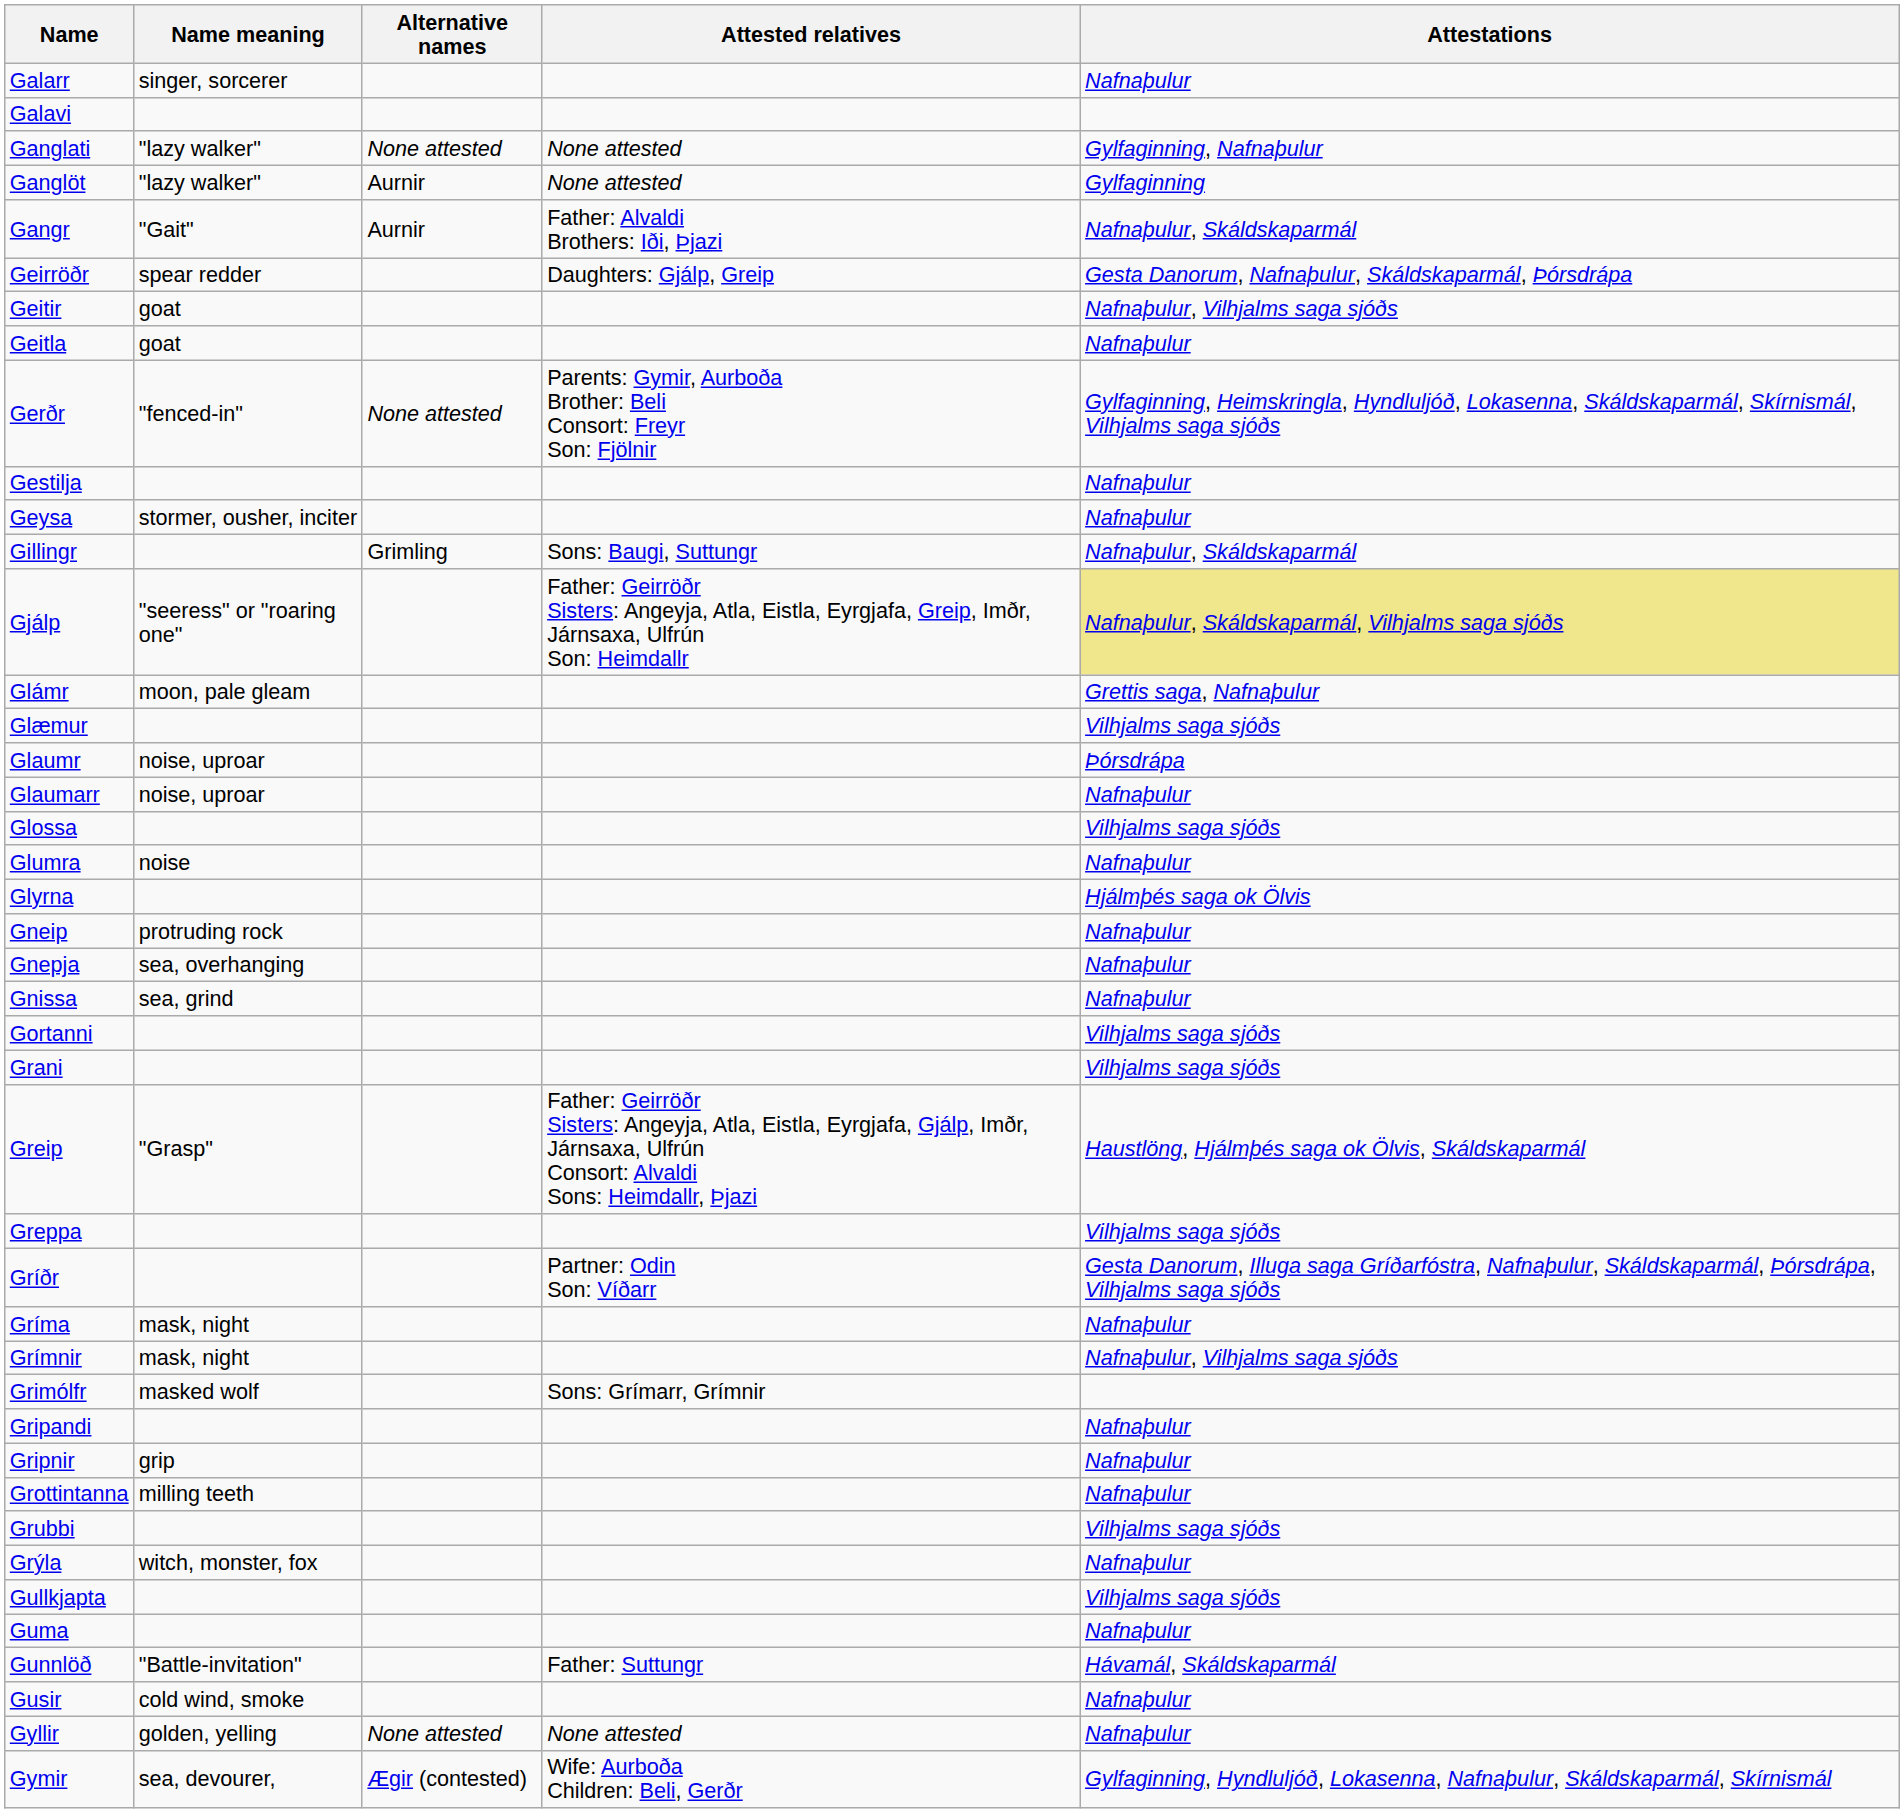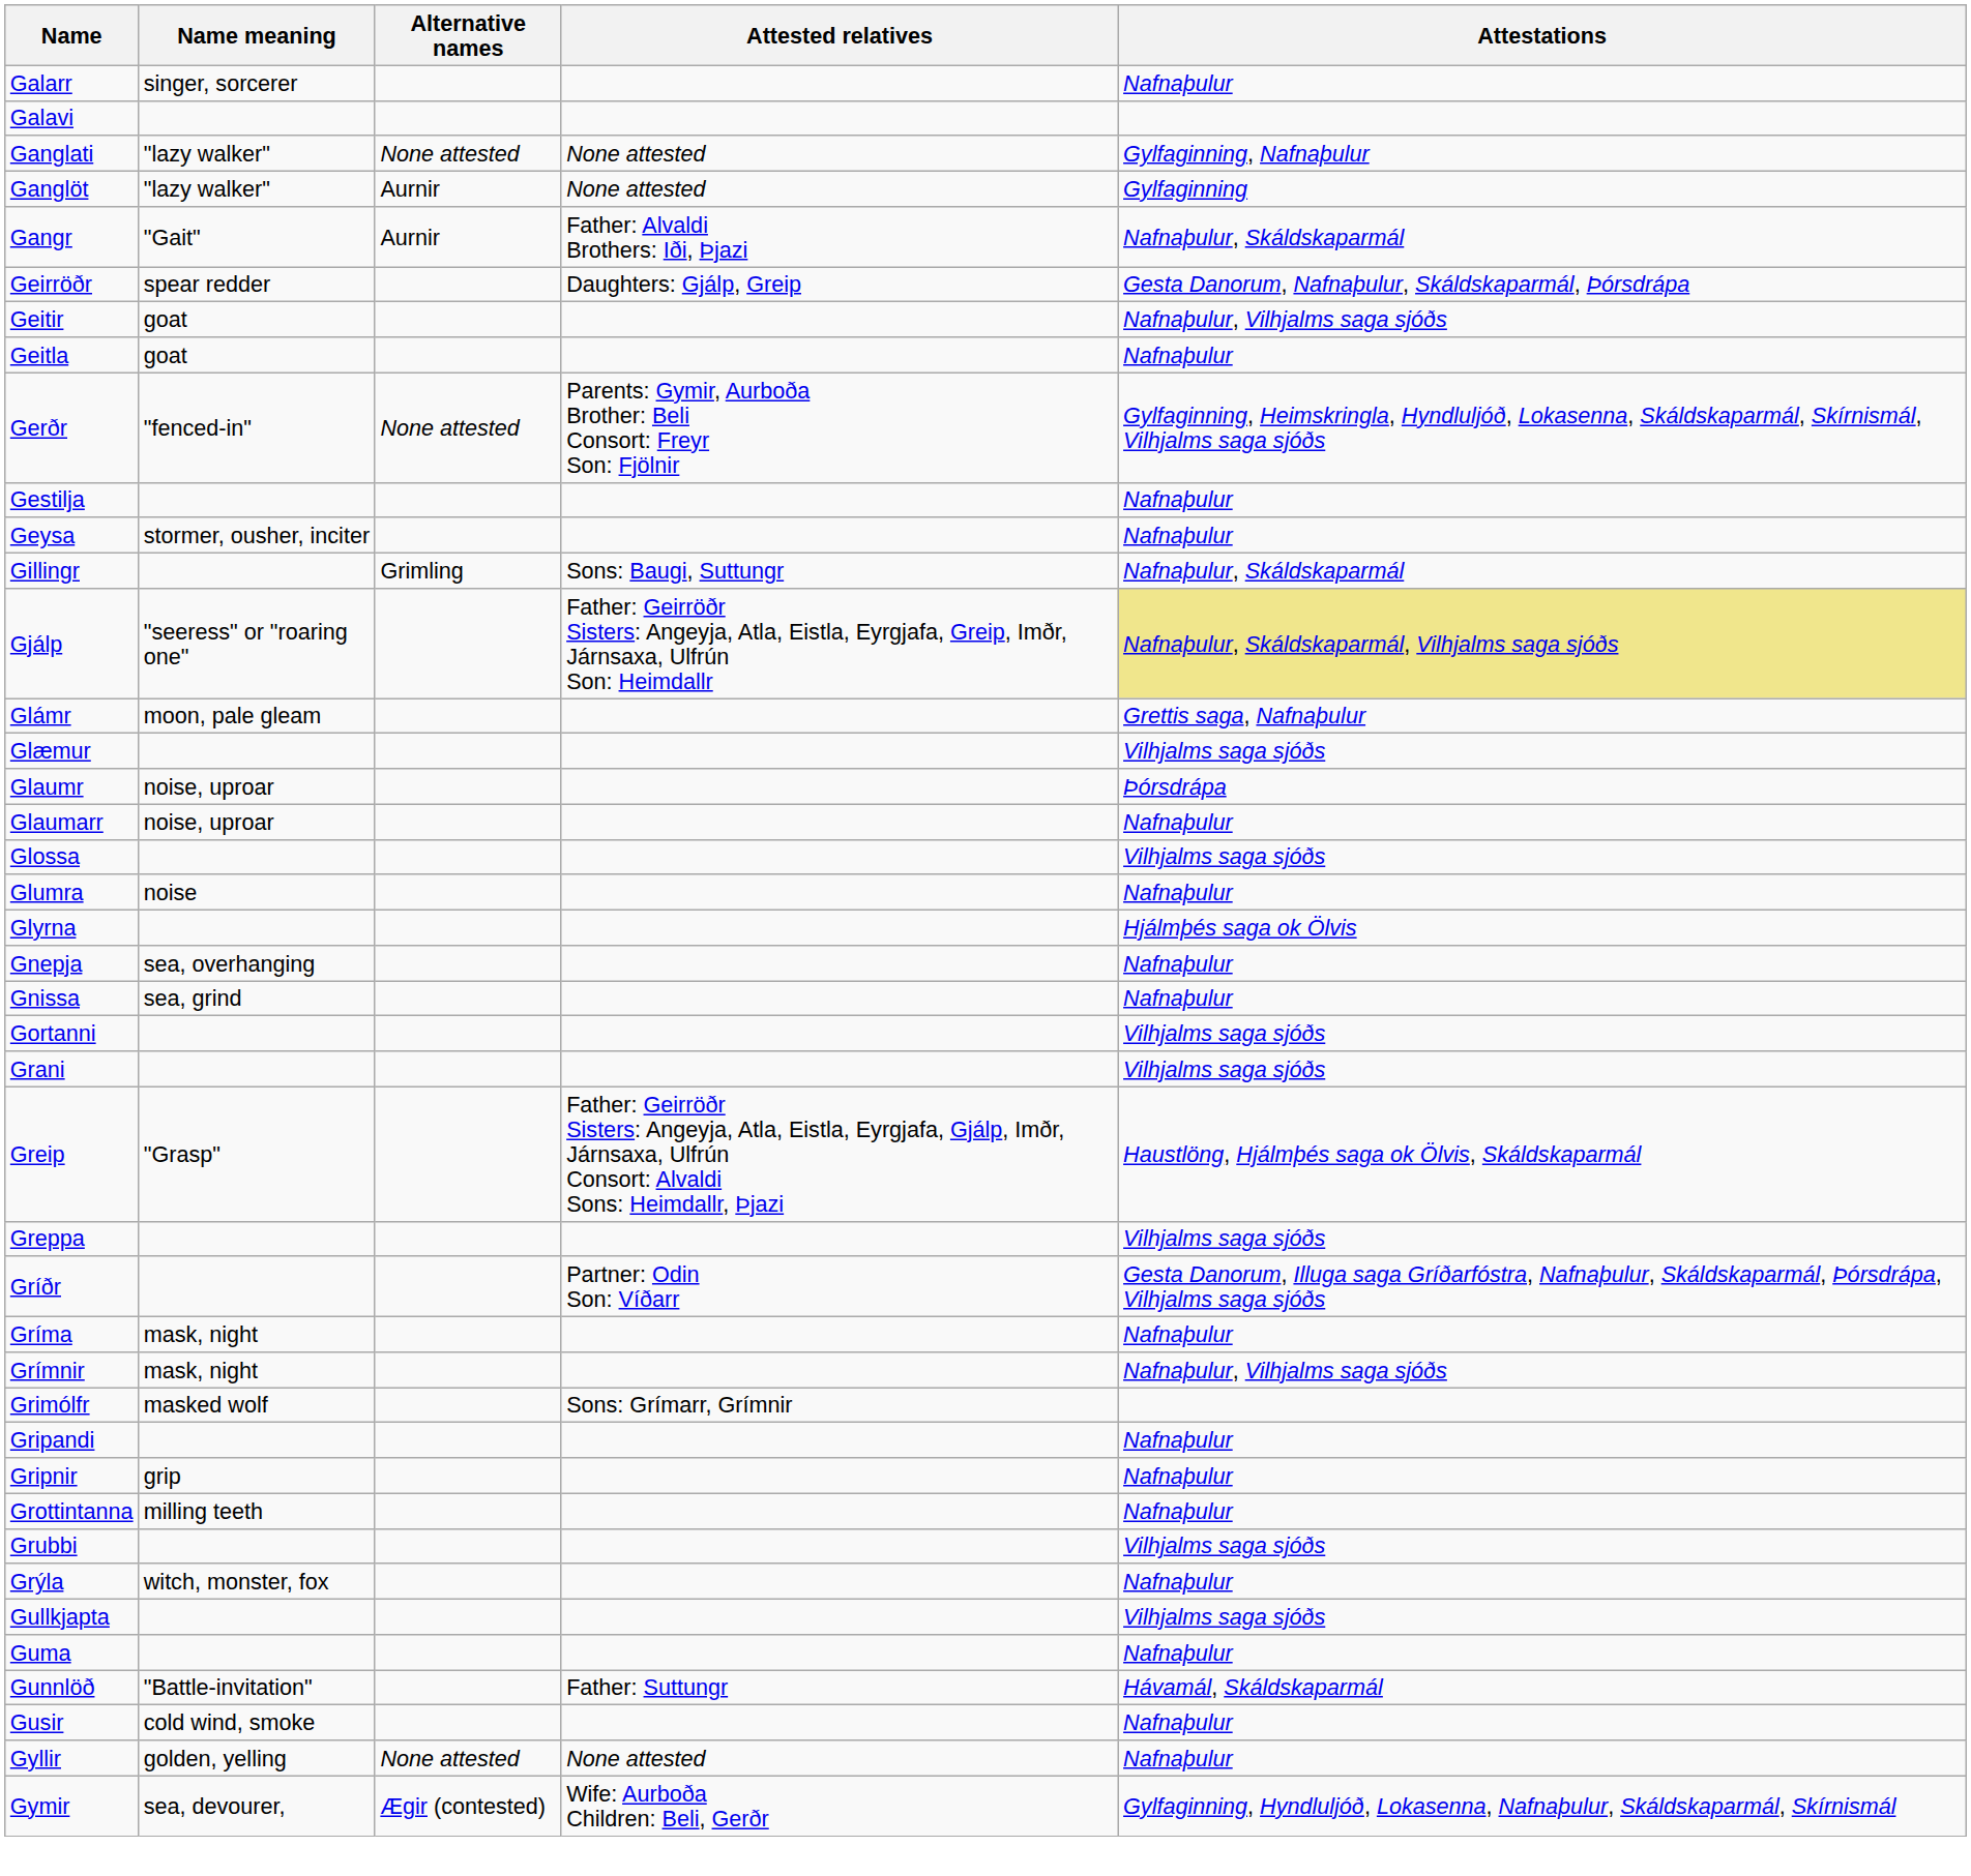 <table class="wikitable sortable" style="font-size: 90%; width: 100%">
 <tr>
 <th>Name</th>
 <th>Name meaning</th>
 <th>Alternative names</th>
 <th>Attested relatives</th>
 <th>Attestations</th>
 </tr>
 <tr>
 <td><a href='#'>Galarr</a></td>
 <td>singer, sorcerer</td>
 <td></td>
 <td></td>
 <td><em><a href='#'>Nafnaþulur</a></em></td>
 </tr>
 <tr>
 <td><a href='#'>Galavi</a></td>
 <td></td>
 <td></td>
 <td></td>
 <td></td>
 </tr>
 <tr>
 <td><a href='#'>Ganglati</a></td>
 <td>"lazy walker"</td>
 <td><em>None attested</em></td>
 <td><em>None attested</em></td>
 <td><em><a href='#'>Gylfaginning</a></em>, <em><a href='#'>Nafnaþulur</a></em></td>
 </tr>
 <tr>
 <td><a href='#'>Ganglöt</a></td>
 <td>"lazy walker"</td>
 <td>Aurnir</td>
 <td><em>None attested</em></td>
 <td><em><a href='#'>Gylfaginning</a></em></td>
 </tr>
 <tr>
 <td><a href='#'>Gangr</a></td>
 <td>"Gait"</td>
 <td>Aurnir</td>
 <td>Father: <a href='#'>Alvaldi</a> <br> Brothers: <a href='#'>Iði</a>, <a href='#'>Þjazi</a></td>
 <td><em><a href='#'>Nafnaþulur</a></em>, <em><a href='#'>Skáldskaparmál</a></em></td>
 </tr>
 <tr>
 <td><a href='#'>Geirröðr</a></td>
 <td>spear redder</td>
 <td></td>
 <td>Daughters: <a href='#'>Gjálp</a>, <a href='#'>Greip</a></td>
 <td><em><a href='#'>Gesta Danorum</a></em>, <em><a href='#'>Nafnaþulur</a></em>, <em><a href='#'>Skáldskaparmál</a></em>, <em><a href='#'>Þórsdrápa</a></em></td>
 </tr>
 <tr>
 <td><a href='#'>Geitir</a></td>
 <td>goat</td>
 <td></td>
 <td></td>
 <td><em><a href='#'>Nafnaþulur</a></em>, <em><a href='#'>Vilhjalms saga sjóðs</a></em></td>
 </tr>
 <tr>
 <td><a href='#'>Geitla</a></td>
 <td>goat</td>
 <td></td>
 <td></td>
 <td><em><a href='#'>Nafnaþulur</a></em></td>
 </tr>
 <tr>
 <td><a href='#'>Gerðr</a></td>
 <td>"fenced-in"</td>
 <td><em>None attested</em></td>
 <td>Parents: <a href='#'>Gymir</a>, <a href='#'>Aurboða</a> <br> Brother: <a href='#'>Beli</a> <br> Consort: <a href='#'>Freyr</a> <br> Son: <a href='#'>Fjölnir</a></td>
 <td><em><a href='#'>Gylfaginning</a></em>, <em><a href='#'>Heimskringla</a></em>, <em><a href='#'>Hyndluljóð</a></em>, <em><a href='#'>Lokasenna</a></em>, <em><a href='#'>Skáldskaparmál</a></em>, <em><a href='#'>Skírnismál</a></em>, <em><a href='#'>Vilhjalms saga sjóðs</a></em></td>
 </tr>
 <tr>
 <td><a href='#'>Gestilja</a></td>
 <td></td>
 <td></td>
 <td></td>
 <td><em><a href='#'>Nafnaþulur</a></em></td>
 </tr>
 <tr>
 <td><a href='#'>Geysa</a></td>
 <td>stormer, ousher, inciter</td>
 <td></td>
 <td></td>
 <td><em><a href='#'>Nafnaþulur</a></em></td>
 </tr>
 <tr>
 <td><a href='#'>Gillingr</a></td>
 <td></td>
 <td>Grimling</td>
 <td>Sons: <a href='#'>Baugi</a>, <a href='#'>Suttungr</a></td>
 <td><em><a href='#'>Nafnaþulur</a></em>, <em><a href='#'>Skáldskaparmál</a></em></td>
 </tr>
 <tr>
 <td><a href='#'>Gjálp</a></td>
 <td>"seeress" or "roaring one"</td>
 <td></td>
 <td>Father: <a href='#'>Geirröðr</a> <br> <a href='#'>Sisters</a>:  Angeyja, Atla, Eistla, Eyrgjafa, <a href='#'>Greip</a>, Imðr, Járnsaxa, Ulfrún <br> Son: <a href='#'>Heimdallr</a></td>
 <td style="background: khaki;"><em><a href='#'>Nafnaþulur</a></em>, <em><a href='#'>Skáldskaparmál</a></em>, <em><a href='#'>Vilhjalms saga sjóðs</a></em></td>
 </tr>
 <tr>
 <td><a href='#'>Glámr</a></td>
 <td>moon, pale gleam</td>
 <td></td>
 <td></td>
 <td><em><a href='#'>Grettis saga</a></em>, <em><a href='#'>Nafnaþulur</a></em></td>
 </tr>
 <tr>
 <td><a href='#'>Glæmur</a></td>
 <td></td>
 <td></td>
 <td></td>
 <td><em><a href='#'>Vilhjalms saga sjóðs</a></em></td>
 </tr>
 <tr>
 <td><a href='#'>Glaumr</a></td>
 <td>noise, uproar</td>
 <td></td>
 <td></td>
 <td><em><a href='#'>Þórsdrápa</a></em></td>
 </tr>
 <tr>
 <td><a href='#'>Glaumarr</a></td>
 <td>noise, uproar</td>
 <td></td>
 <td></td>
 <td><em><a href='#'>Nafnaþulur</a></em></td>
 </tr>
 <tr>
 <td><a href='#'>Glossa</a></td>
 <td></td>
 <td></td>
 <td></td>
 <td><em><a href='#'>Vilhjalms saga sjóðs</a></em></td>
 </tr>
 <tr>
 <td><a href='#'>Glumra</a></td>
 <td>noise</td>
 <td></td>
 <td></td>
 <td><em><a href='#'>Nafnaþulur</a></em></td>
 </tr>
 <tr>
 <td><a href='#'>Glyrna</a></td>
 <td></td>
 <td></td>
 <td></td>
 <td><em><a href='#'>Hjálmþés saga ok Ölvis</a></em></td>
 </tr>
 <tr>
-<td><a href='#'>Gneip</a></td>
-<td>protruding rock</td>
-<td></td>
-<td></td>
-<td><em><a href='#'>Nafnaþulur</a></em></td>
-</tr>
-<tr>
 <td><a href='#'>Gnepja</a></td>
 <td>sea, overhanging</td>
 <td></td>
 <td></td>
 <td><em><a href='#'>Nafnaþulur</a></em></td>
 </tr>
 <tr>
 <td><a href='#'>Gnissa</a></td>
 <td>sea, grind</td>
 <td></td>
 <td></td>
 <td><em><a href='#'>Nafnaþulur</a></em></td>
 </tr>
 <tr>
 <td><a href='#'>Gortanni</a></td>
 <td></td>
 <td></td>
 <td></td>
 <td><em><a href='#'>Vilhjalms saga sjóðs</a></em></td>
 </tr>
 <tr>
 <td><a href='#'>Grani</a></td>
 <td></td>
 <td></td>
 <td></td>
 <td><em><a href='#'>Vilhjalms saga sjóðs</a></em></td>
 </tr>
 <tr>
 <td><a href='#'>Greip</a></td>
 <td>"Grasp"</td>
 <td></td>
 <td>Father: <a href='#'>Geirröðr</a> <br> <a href='#'>Sisters</a>:  Angeyja, Atla, Eistla, Eyrgjafa, <a href='#'>Gjálp</a>, Imðr, Járnsaxa, Ulfrún  <br> Consort: <a href='#'>Alvaldi</a> <br> Sons: <a href='#'>Heimdallr</a>, <a href='#'>Þjazi</a></td>
 <td><em><a href='#'>Haustlöng</a></em>, <em><a href='#'>Hjálmþés saga ok Ölvis</a></em>, <em><a href='#'>Skáldskaparmál</a></em></td>
 </tr>
 <tr>
 <td><a href='#'>Greppa</a></td>
 <td></td>
 <td></td>
 <td></td>
 <td><em><a href='#'>Vilhjalms saga sjóðs</a></em></td>
 </tr>
 <tr>
 <td><a href='#'>Gríðr</a></td>
 <td></td>
 <td></td>
 <td>Partner: <a href='#'>Odin</a> <br> Son: <a href='#'>Víðarr</a></td>
 <td><em><a href='#'>Gesta Danorum</a></em>, <em><a href='#'>Illuga saga Gríðarfóstra</a></em>, <em><a href='#'>Nafnaþulur</a></em>, <em><a href='#'>Skáldskaparmál</a></em>, <em><a href='#'>Þórsdrápa</a></em>, <em><a href='#'>Vilhjalms saga sjóðs</a></em></td>
 </tr>
 <tr>
 <td><a href='#'>Gríma</a></td>
 <td>mask, night</td>
 <td></td>
 <td></td>
 <td><em><a href='#'>Nafnaþulur</a></em></td>
 </tr>
 <tr>
 <td><a href='#'>Grímnir</a></td>
 <td>mask, night</td>
 <td></td>
 <td></td>
 <td><em><a href='#'>Nafnaþulur</a></em>, <em><a href='#'>Vilhjalms saga sjóðs</a></em></td>
 </tr>
 <tr>
 <td><a href='#'>Grimólfr</a></td>
 <td>masked wolf</td>
 <td></td>
 <td>Sons: Grímarr, Grímnir</td>
 <td></td>
 </tr>
 <tr>
 <td><a href='#'>Gripandi</a></td>
 <td></td>
 <td></td>
 <td></td>
 <td><em><a href='#'>Nafnaþulur</a></em></td>
 </tr>
 <tr>
 <td><a href='#'>Gripnir</a></td>
 <td>grip</td>
 <td></td>
 <td></td>
 <td><em><a href='#'>Nafnaþulur</a></em></td>
 </tr>
 <tr>
 <td><a href='#'>Grottintanna</a></td>
 <td>milling teeth</td>
 <td></td>
 <td></td>
 <td><em><a href='#'>Nafnaþulur</a></em></td>
 </tr>
 <tr>
 <td><a href='#'>Grubbi</a></td>
 <td></td>
 <td></td>
 <td></td>
 <td><em><a href='#'>Vilhjalms saga sjóðs</a></em></td>
 </tr>
 <tr>
 <td><a href='#'>Grýla</a></td>
 <td>witch, monster, fox</td>
 <td></td>
 <td></td>
 <td><em><a href='#'>Nafnaþulur</a></em></td>
 </tr>
 <tr>
 <td><a href='#'>Gullkjapta</a></td>
 <td></td>
 <td></td>
 <td></td>
 <td><em><a href='#'>Vilhjalms saga sjóðs</a></em></td>
 </tr>
 <tr>
 <td><a href='#'>Guma</a></td>
 <td></td>
 <td></td>
 <td></td>
 <td><em><a href='#'>Nafnaþulur</a></em></td>
 </tr>
 <tr>
 <td><a href='#'>Gunnlöð</a></td>
 <td>"Battle-invitation"</td>
 <td></td>
 <td>Father: <a href='#'>Suttungr</a></td>
 <td><em><a href='#'>Hávamál</a></em>, <em><a href='#'>Skáldskaparmál</a></em></td>
 </tr>
 <tr>
 <td><a href='#'>Gusir</a></td>
 <td>cold wind, smoke</td>
 <td></td>
 <td></td>
 <td><em><a href='#'>Nafnaþulur</a></em></td>
 </tr>
 <tr>
 <td><a href='#'>Gyllir</a></td>
 <td>golden, yelling</td>
 <td><em>None attested</em></td>
 <td><em>None attested</em></td>
 <td><em><a href='#'>Nafnaþulur</a></em></td>
 </tr>
 <tr>
 <td><a href='#'>Gymir</a></td>
 <td>sea, devourer,</td>
 <td><a href='#'>Ægir</a> (contested)</td>
 <td>Wife: <a href='#'>Aurboða</a> <br> Children: <a href='#'>Beli</a>, <a href='#'>Gerðr</a></td>
 <td><em><a href='#'>Gylfaginning</a></em>, <em><a href='#'>Hyndluljóð</a></em>, <em><a href='#'>Lokasenna</a></em>, <em><a href='#'>Nafnaþulur</a></em>, <em><a href='#'>Skáldskaparmál</a></em>, <em><a href='#'>Skírnismál</a></em></td>
 </tr>
 </table>
